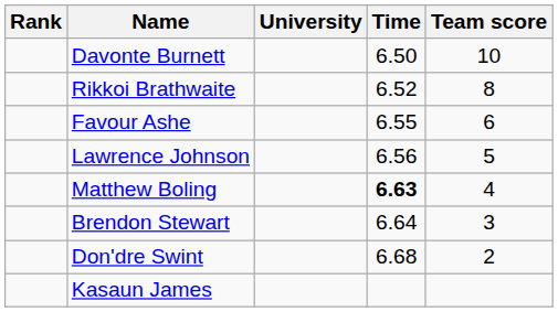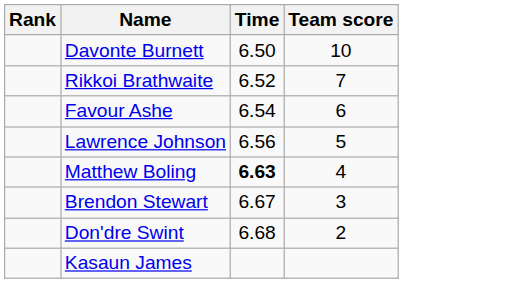 <table class="wikitable sortable" style="text-align:center">
 <tr>
 <th>Rank</th>
 <th>Name</th>
-<th>University</th>
 <th>Time</th>
 <th>Team score</th>
 </tr>
 <tr>
 <td></td>
 <td align=left> <a href='#'>Davonte Burnett</a></td>
-<td></td>
 <td>6.50 </td>
 <td>10</td>
 </tr>
 <tr>
 <td></td>
 <td align=left> <a href='#'>Rikkoi Brathwaite</a></td>
-<td></td>
 <td>6.52 </td>
-<td>8</td>
+<td>7</td>
 </tr>
 <tr>
 <td></td>
 <td align=left> <a href='#'>Favour Ashe</a></td>
-<td></td>
-<td>6.55</td>
+<td>6.54</td>
 <td>6</td>
 </tr>
 <tr>
 <td></td>
 <td align=left> <a href='#'>Lawrence Johnson</a></td>
-<td></td>
 <td>6.56 </td>
 <td>5</td>
 </tr>
 <tr>
 <td></td>
 <td align=left> <a href='#'>Matthew Boling</a></td>
-<td></td>
 <td><strong>6.63</strong></td>
 <td>4</td>
 </tr>
 <tr>
 <td></td>
 <td align=left> <a href='#'>Brendon Stewart</a></td>
-<td></td>
-<td>6.64</td>
+<td>6.67</td>
 <td>3</td>
 </tr>
 <tr>
 <td></td>
 <td align=left> <a href='#'>Don'dre Swint</a></td>
-<td></td>
 <td>6.68</td>
 <td>2</td>
 </tr>
 <tr>
 <td></td>
 <td align=left> <a href='#'>Kasaun James</a></td>
 <td></td>
 <td></td>
-<td></td>
 </tr>
 </table>
